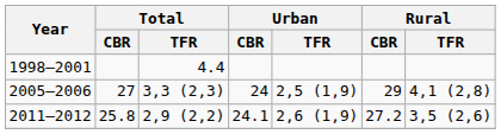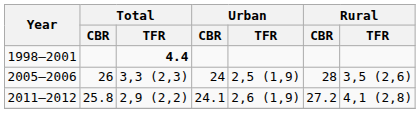 <table class="wikitable">
 <tr>
 <th rowspan=2>Year</th>
 <th colspan=2>Total</th>
 <th colspan=2>Urban</th>
 <th colspan=2>Rural</th>
 </tr>
 <tr>
 <th>CBR</th>
 <th>TFR</th>
 <th>CBR</th>
 <th>TFR</th>
 <th>CBR</th>
 <th>TFR</th>
 </tr>
 <tr>
 <td>1998–2001</td>
 <td style="text-align:right;"></td>
-<td style="text-align:right;">4.4</td>
+<td style="text-align:right;"><strong>4.4</strong></td>
 <td style="text-align:right;"></td>
 <td style="text-align:right;"></td>
 <td style="text-align:right;"></td>
 <td style="text-align:right;"></td>
 </tr>
 <tr>
 <td>2005–2006</td>
-<td style="text-align:right;">27</td>
+<td style="text-align:right;">26</td>
 <td style="text-align:right;">3,3 (2,3)</td>
 <td style="text-align:right;">24</td>
 <td style="text-align:right;">2,5 (1,9)</td>
-<td style="text-align:right;">29</td>
-<td style="text-align:right;">4,1 (2,8)</td>
+<td style="text-align:right;">28</td>
+<td style="text-align:right;">3,5 (2,6)</td>
 </tr>
 <tr>
 <td>2011–2012</td>
 <td style="text-align:right;">25.8</td>
 <td style="text-align:right;">2,9 (2,2)</td>
 <td style="text-align:right;">24.1</td>
 <td style="text-align:right;">2,6 (1,9)</td>
 <td style="text-align:right;">27.2</td>
-<td style="text-align:right;">3,5 (2,6)</td>
+<td style="text-align:right;">4,1 (2,8)</td>
 </tr>
 <tr>
 </tr>
 </table>
